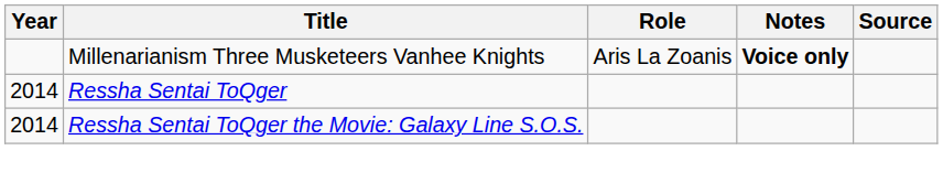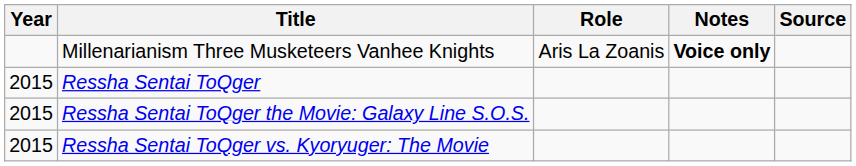 <table class="wikitable sortable plainrowheaders">
 <tr>
 <th>Year </th>
 <th>Title</th>
 <th>Role </th>
 <th class="unsortable">Notes </th>
 <th class="unsortable">Source</th>
 </tr>
 <tr>
 <td></td>
 <td>Millenarianism Three Musketeers Vanhee Knights</td>
 <td>Aris La Zoanis</td>
 <td><strong>Voice only</strong></td>
 <td></td>
 </tr>
 <tr>
-<td>2014</td>
+<td>2015</td>
 <td><em><a href='#'>Ressha Sentai ToQger</a></em></td>
 <td></td>
 <td></td>
 <td></td>
 </tr>
 <tr>
-<td>2014</td>
+<td>2015</td>
 <td><em><a href='#'>Ressha Sentai ToQger the Movie: Galaxy Line S.O.S.</a></em></td>
 <td></td>
 <td></td>
 <td></td>
 </tr>
+<tr>
+<td>2015</td>
+<td><em><a href='#'>Ressha Sentai ToQger vs. Kyoryuger: The Movie</a></em></td>
+<td></td>
+<td></td>
+<td></td>
+</tr>
 </table>
